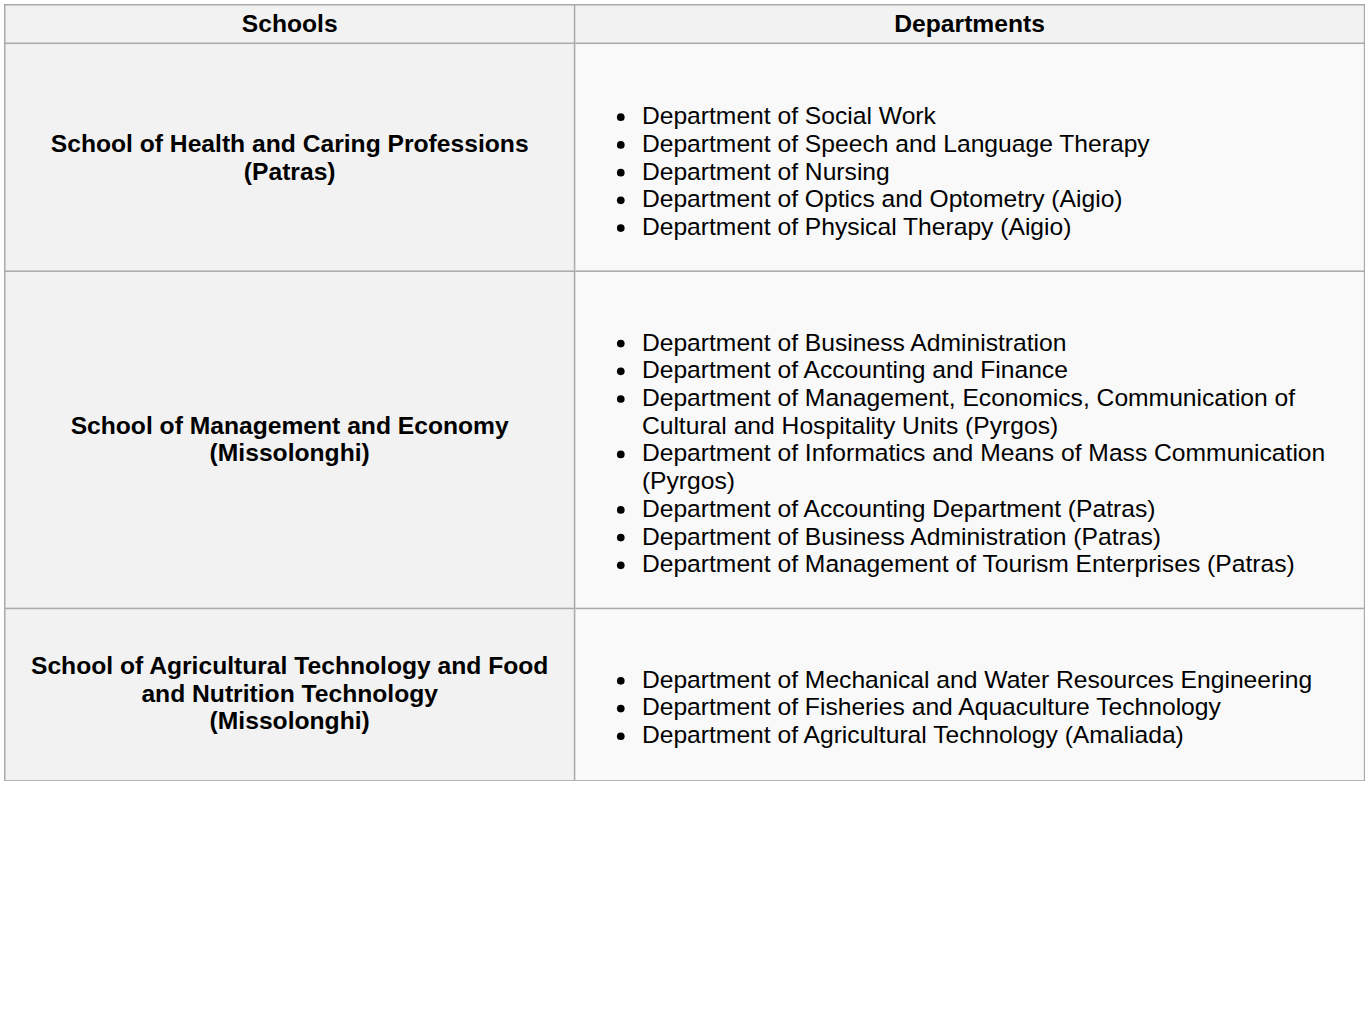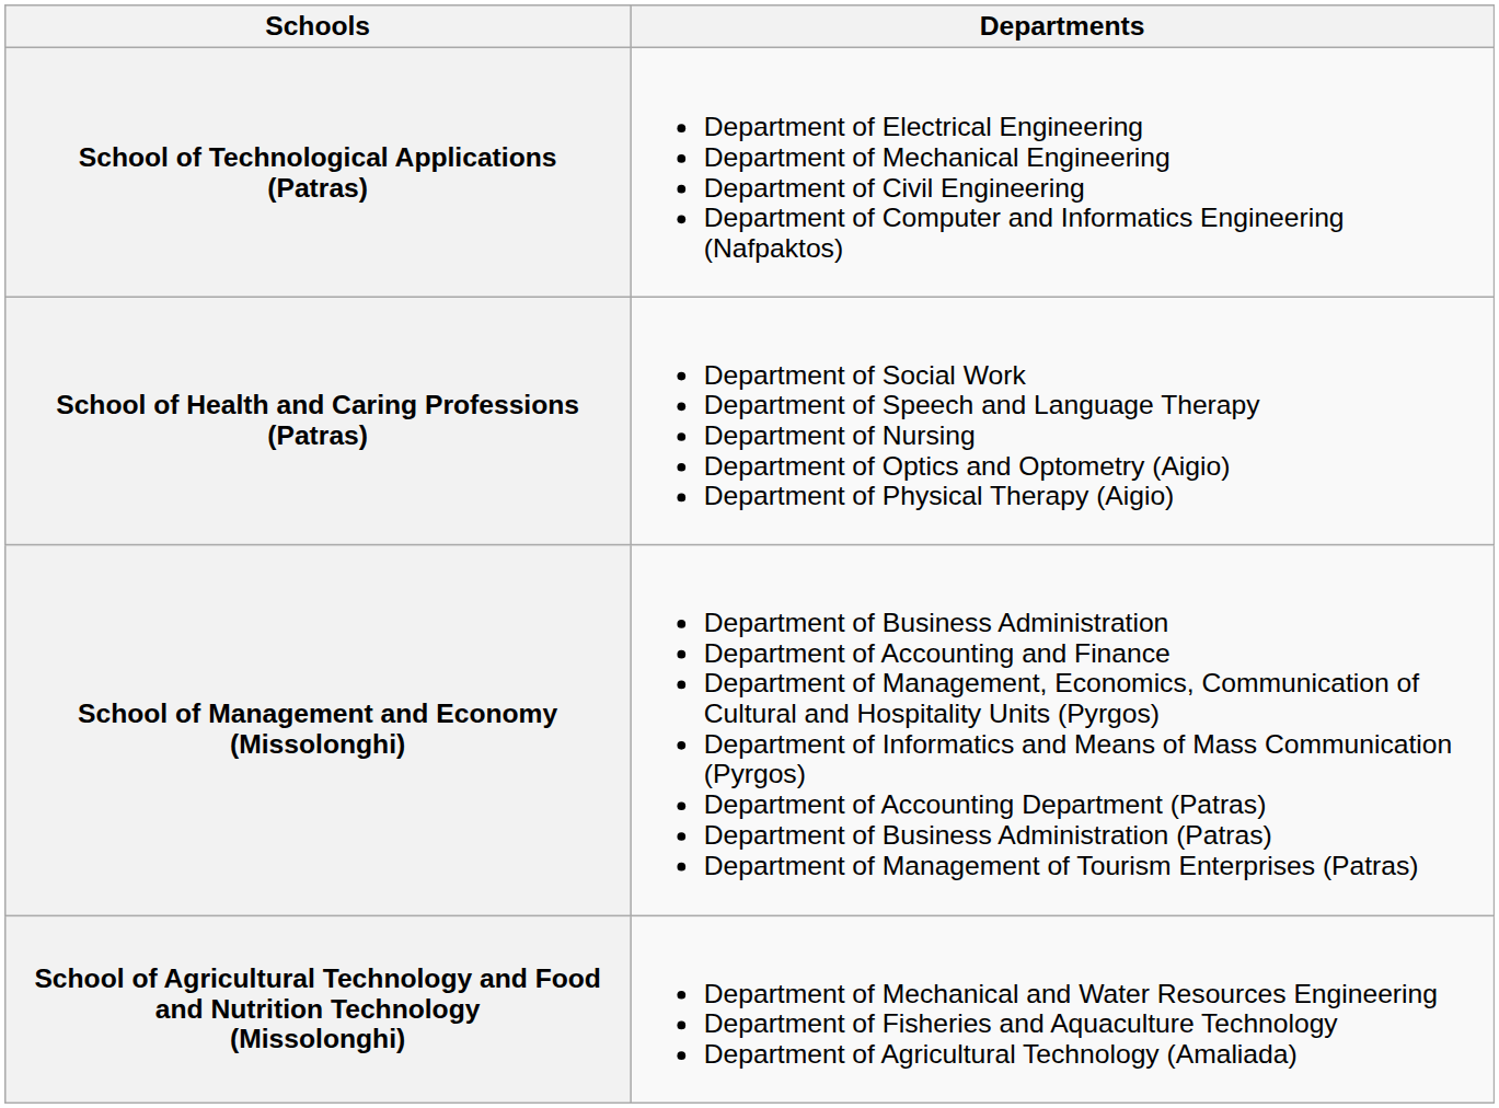 <table class="wikitable" style="margin:1em auto;">
 <tr>
 <th>Schools</th>
 <th>Departments</th>
+</tr>
+<tr>
+<th>School of Technological Applications<br>(Patras)</th>
+<td><br><ul><li>Department of Electrical Engineering </li><li>Department of Mechanical Engineering </li><li>Department of Civil Engineering </li><li>Department of Computer and Informatics Engineering (Nafpaktos) </li></ul></td>
 </tr>
 <tr>
 <th>School of Health and Caring Professions<br>(Patras)</th>
 <td><br><ul><li>Department of Social Work</li><li>Department of Speech and Language Therapy </li><li>Department of Nursing </li><li>Department of Optics and Optometry (Aigio)</li><li>Department of Physical Therapy (Aigio) </li></ul></td>
 </tr>
 <tr>
 <th>School of Management and Economy<br>(Missolonghi)</th>
 <td><br><ul><li>Department of Business Administration</li><li>Department of Accounting and Finance</li><li>Department of Management, Economics, Communication of Cultural and Hospitality Units (Pyrgos)</li><li>Department of Informatics and Means of Mass Communication (Pyrgos) </li><li>Department of Accounting Department (Patras)</li><li>Department of Business Administration (Patras) </li><li>Department of Management of Tourism Enterprises (Patras) </li></ul></td>
 </tr>
 <tr>
 <th>School of Agricultural Technology and Food and Nutrition Technology<br>(Missolonghi)</th>
 <td><br><ul><li>Department of Mechanical and Water Resources Engineering </li><li>Department of Fisheries and Aquaculture Technology </li><li>Department of Agricultural Technology (Amaliada) </li></ul></td>
 </tr>
 </table>
